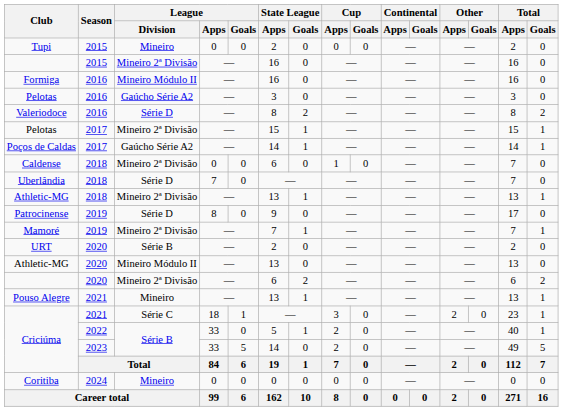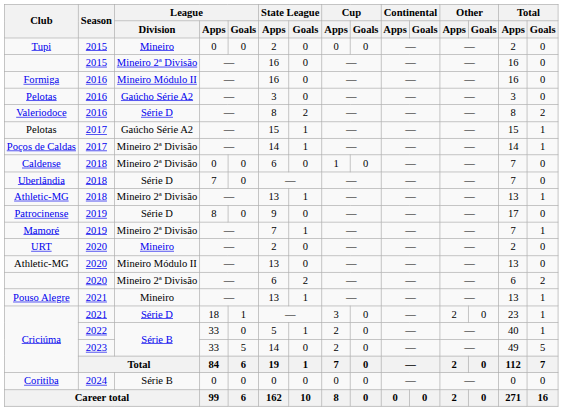 <table class="wikitable" style="text-align: center;">
 <tr>
 <th rowspan="2">Club</th>
 <th rowspan="2">Season</th>
 <th colspan="3">League</th>
 <th colspan="2">State League</th>
 <th colspan="2">Cup</th>
 <th colspan="2">Continental</th>
 <th colspan="2">Other</th>
 <th colspan="2">Total</th>
 </tr>
 <tr>
 <th>Division</th>
 <th>Apps</th>
 <th>Goals</th>
 <th>Apps</th>
 <th>Goals</th>
 <th>Apps</th>
 <th>Goals</th>
 <th>Apps</th>
 <th>Goals</th>
 <th>Apps</th>
 <th>Goals</th>
 <th>Apps</th>
 <th>Goals</th>
 </tr>
 <tr>
 <td><a href='#'>Tupi</a></td>
 <td><a href='#'>2015</a></td>
 <td><a href='#'>Mineiro</a></td>
 <td>0</td>
 <td>0</td>
 <td>2</td>
 <td>0</td>
 <td>0</td>
 <td>0</td>
 <td colspan="2">—</td>
 <td colspan="2">—</td>
 <td>2</td>
 <td>0</td>
 </tr>
 <tr>
 <td></td>
 <td><a href='#'>2015</a></td>
 <td><a href='#'>Mineiro 2ª Divisão</a></td>
 <td colspan="2">—</td>
 <td>16</td>
 <td>0</td>
 <td colspan="2">—</td>
 <td colspan="2">—</td>
 <td colspan="2">—</td>
 <td>16</td>
 <td>0</td>
 </tr>
 <tr>
 <td><a href='#'>Formiga</a></td>
 <td><a href='#'>2016</a></td>
 <td><a href='#'>Mineiro Módulo II</a></td>
 <td colspan="2">—</td>
 <td>16</td>
 <td>0</td>
 <td colspan="2">—</td>
 <td colspan="2">—</td>
 <td colspan="2">—</td>
 <td>16</td>
 <td>0</td>
 </tr>
 <tr>
 <td><a href='#'>Pelotas</a></td>
 <td><a href='#'>2016</a></td>
 <td><a href='#'>Gaúcho Série A2</a></td>
 <td colspan="2">—</td>
 <td>3</td>
 <td>0</td>
 <td colspan="2">—</td>
 <td colspan="2">—</td>
 <td colspan="2">—</td>
 <td>3</td>
 <td>0</td>
 </tr>
 <tr>
 <td><a href='#'>Valeriodoce</a></td>
 <td><a href='#'>2016</a></td>
 <td><a href='#'>Série D</a></td>
 <td colspan="2">—</td>
 <td>8</td>
 <td>2</td>
 <td colspan="2">—</td>
 <td colspan="2">—</td>
 <td colspan="2">—</td>
 <td>8</td>
 <td>2</td>
 </tr>
 <tr>
 <td>Pelotas</td>
 <td><a href='#'>2017</a></td>
-<td>Mineiro 2ª Divisão</td>
+<td>Gaúcho Série A2</td>
 <td colspan="2">—</td>
 <td>15</td>
 <td>1</td>
 <td colspan="2">—</td>
 <td colspan="2">—</td>
 <td colspan="2">—</td>
 <td>15</td>
 <td>1</td>
 </tr>
 <tr>
 <td><a href='#'>Poços de Caldas</a></td>
 <td><a href='#'>2017</a></td>
-<td>Gaúcho Série A2</td>
+<td>Mineiro 2ª Divisão</td>
 <td colspan="2">—</td>
 <td>14</td>
 <td>1</td>
 <td colspan="2">—</td>
 <td colspan="2">—</td>
 <td colspan="2">—</td>
 <td>14</td>
 <td>1</td>
 </tr>
 <tr>
 <td><a href='#'>Caldense</a></td>
 <td><a href='#'>2018</a></td>
 <td>Mineiro 2ª Divisão</td>
 <td>0</td>
 <td>0</td>
 <td>6</td>
 <td>0</td>
 <td>1</td>
 <td>0</td>
 <td colspan="2">—</td>
 <td colspan="2">—</td>
 <td>7</td>
 <td>0</td>
 </tr>
 <tr>
 <td><a href='#'>Uberlândia</a></td>
 <td><a href='#'>2018</a></td>
 <td>Série D</td>
 <td>7</td>
 <td>0</td>
 <td colspan="2">—</td>
 <td colspan="2">—</td>
 <td colspan="2">—</td>
 <td colspan="2">—</td>
 <td>7</td>
 <td>0</td>
 </tr>
 <tr>
 <td><a href='#'>Athletic-MG</a></td>
 <td><a href='#'>2018</a></td>
 <td>Mineiro 2ª Divisão</td>
 <td colspan="2">—</td>
 <td>13</td>
 <td>1</td>
 <td colspan="2">—</td>
 <td colspan="2">—</td>
 <td colspan="2">—</td>
 <td>13</td>
 <td>1</td>
 </tr>
 <tr>
 <td><a href='#'>Patrocinense</a></td>
 <td><a href='#'>2019</a></td>
 <td>Série D</td>
 <td>8</td>
 <td>0</td>
 <td>9</td>
 <td>0</td>
 <td colspan="2">—</td>
 <td colspan="2">—</td>
 <td colspan="2">—</td>
 <td>17</td>
 <td>0</td>
 </tr>
 <tr>
 <td><a href='#'>Mamoré</a></td>
 <td><a href='#'>2019</a></td>
 <td>Mineiro 2ª Divisão</td>
 <td colspan="2">—</td>
 <td>7</td>
 <td>1</td>
 <td colspan="2">—</td>
 <td colspan="2">—</td>
 <td colspan="2">—</td>
 <td>7</td>
 <td>1</td>
 </tr>
 <tr>
 <td><a href='#'>URT</a></td>
 <td><a href='#'>2020</a></td>
-<td>Série B</td>
+<td><a href='#'>Mineiro</a></td>
 <td colspan="2">—</td>
 <td>2</td>
 <td>0</td>
 <td colspan="2">—</td>
 <td colspan="2">—</td>
 <td colspan="2">—</td>
 <td>2</td>
 <td>0</td>
 </tr>
 <tr>
 <td>Athletic-MG</td>
 <td><a href='#'>2020</a></td>
 <td>Mineiro Módulo II</td>
 <td colspan="2">—</td>
 <td>13</td>
 <td>0</td>
 <td colspan="2">—</td>
 <td colspan="2">—</td>
 <td colspan="2">—</td>
 <td>13</td>
 <td>0</td>
 </tr>
 <tr>
 <td></td>
 <td><a href='#'>2020</a></td>
 <td>Mineiro 2ª Divisão</td>
 <td colspan="2">—</td>
 <td>6</td>
 <td>2</td>
 <td colspan="2">—</td>
 <td colspan="2">—</td>
 <td colspan="2">—</td>
 <td>6</td>
 <td>2</td>
 </tr>
 <tr>
 <td><a href='#'>Pouso Alegre</a></td>
 <td><a href='#'>2021</a></td>
 <td>Mineiro</td>
 <td colspan="2">—</td>
 <td>13</td>
 <td>1</td>
 <td colspan="2">—</td>
 <td colspan="2">—</td>
 <td colspan="2">—</td>
 <td>13</td>
 <td>1</td>
 </tr>
 <tr>
 <td rowspan="4"><a href='#'>Criciúma</a></td>
 <td><a href='#'>2021</a></td>
-<td>Série C</td>
+<td><a href='#'>Série D</a></td>
 <td>18</td>
 <td>1</td>
 <td colspan="2">—</td>
 <td>3</td>
 <td>0</td>
 <td colspan="2">—</td>
 <td>2</td>
 <td>0</td>
 <td>23</td>
 <td>1</td>
 </tr>
 <tr>
 <td><a href='#'>2022</a></td>
 <td rowspan="2"><a href='#'>Série B</a></td>
 <td>33</td>
 <td>0</td>
 <td>5</td>
 <td>1</td>
 <td>2</td>
 <td>0</td>
 <td colspan="2">—</td>
 <td colspan="2">—</td>
 <td>40</td>
 <td>1</td>
 </tr>
 <tr>
 <td><a href='#'>2023</a></td>
 <td>33</td>
 <td>5</td>
 <td>14</td>
 <td>0</td>
 <td>2</td>
 <td>0</td>
 <td colspan="2">—</td>
 <td colspan="2">—</td>
 <td>49</td>
 <td>5</td>
 </tr>
 <tr>
 <th colspan="2">Total</th>
 <th>84</th>
 <th>6</th>
 <th>19</th>
 <th>1</th>
 <th>7</th>
 <th>0</th>
 <th colspan="2">—</th>
 <th>2</th>
 <th>0</th>
 <th>112</th>
 <th>7</th>
 </tr>
 <tr>
 <td><a href='#'>Coritiba</a></td>
 <td><a href='#'>2024</a></td>
-<td><a href='#'>Mineiro</a></td>
+<td>Série B</td>
 <td>0</td>
 <td>0</td>
 <td>0</td>
 <td>0</td>
 <td>0</td>
 <td>0</td>
 <td colspan="2">—</td>
 <td colspan="2">—</td>
 <td>0</td>
 <td>0</td>
 </tr>
 <tr>
 <th colspan="3">Career total</th>
 <th>99</th>
 <th>6</th>
 <th>162</th>
 <th>10</th>
 <th>8</th>
 <th>0</th>
 <th>0</th>
 <th>0</th>
 <th>2</th>
 <th>0</th>
 <th>271</th>
 <th>16</th>
 </tr>
 </table>
